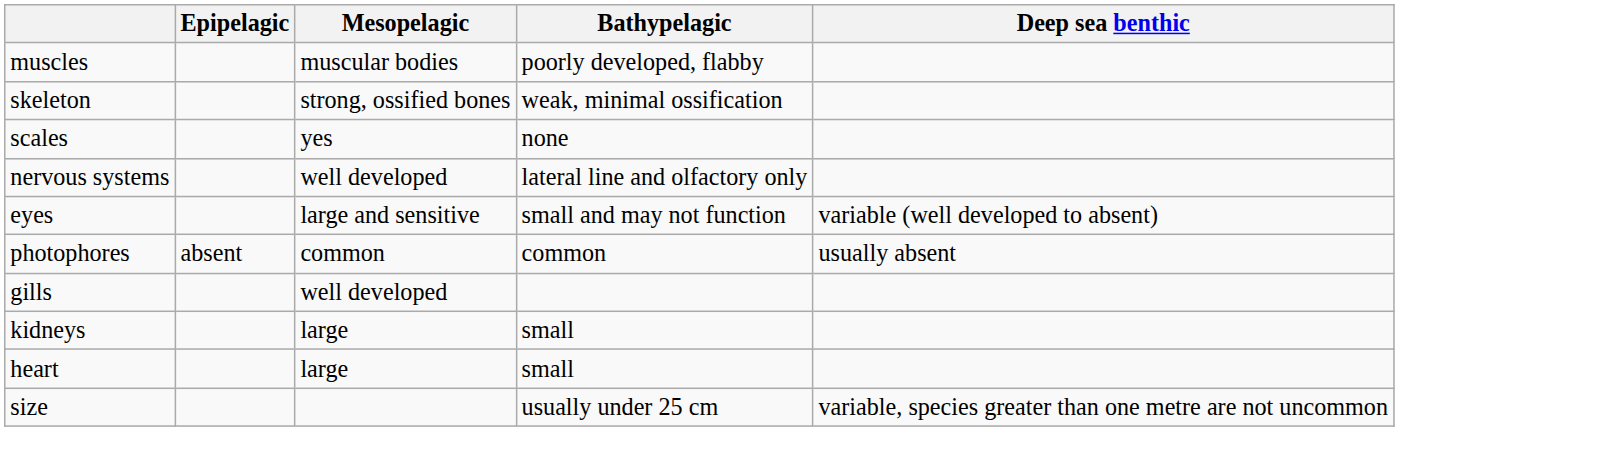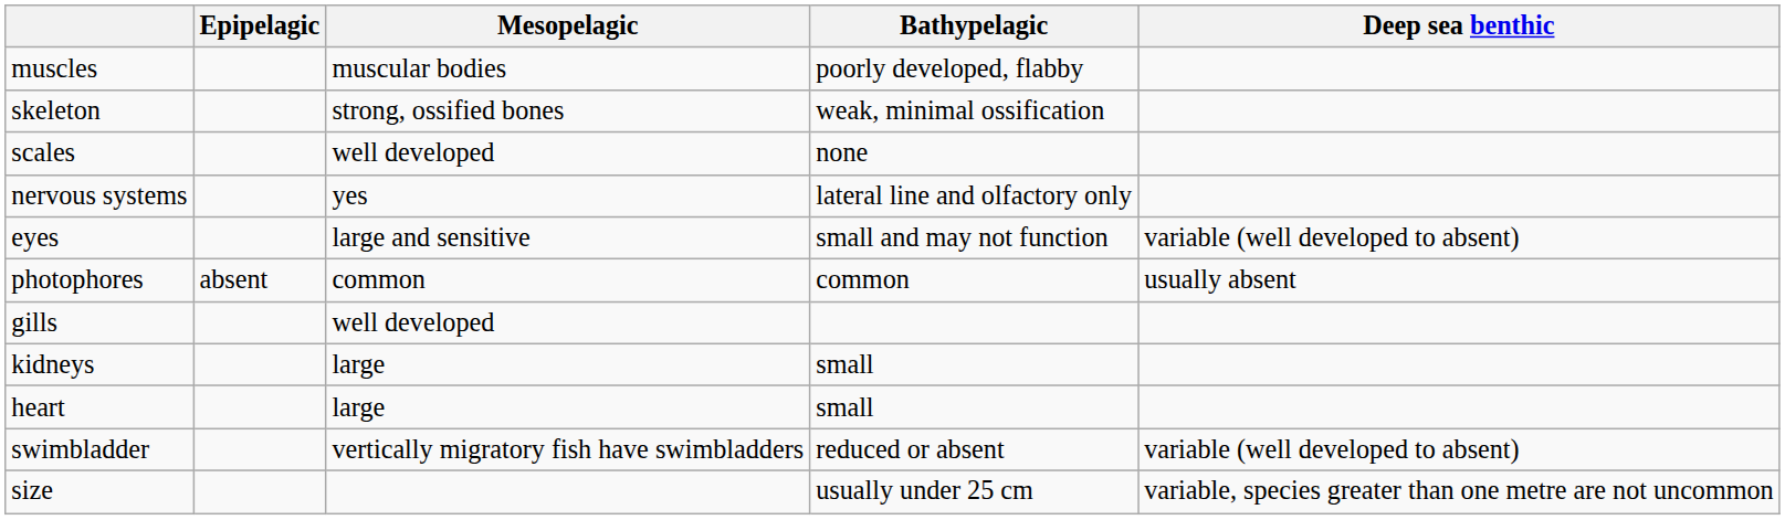 <table class="wikitable">
 <tr>
 <th></th>
 <th>Epipelagic</th>
 <th>Mesopelagic</th>
 <th>Bathypelagic</th>
 <th>Deep sea <a href='#'>benthic</a></th>
 </tr>
 <tr>
 <td>muscles</td>
 <td></td>
 <td>muscular bodies</td>
 <td>poorly developed, flabby</td>
 <td></td>
 </tr>
 <tr>
 <td>skeleton</td>
 <td></td>
 <td>strong, ossified bones</td>
 <td>weak, minimal ossification</td>
 <td></td>
 </tr>
 <tr>
 <td>scales</td>
 <td></td>
-<td>yes</td>
+<td>well developed</td>
 <td>none</td>
 <td></td>
 </tr>
 <tr>
 <td>nervous systems</td>
 <td></td>
-<td>well developed</td>
+<td>yes</td>
 <td>lateral line and olfactory only</td>
 <td></td>
 </tr>
 <tr>
 <td>eyes</td>
 <td></td>
 <td>large and sensitive</td>
 <td>small and may not function</td>
 <td>variable (well developed to absent)</td>
 </tr>
 <tr>
 <td>photophores</td>
 <td>absent</td>
 <td>common</td>
 <td>common</td>
 <td>usually absent</td>
 </tr>
 <tr>
 <td>gills</td>
 <td></td>
 <td>well developed</td>
 <td></td>
 <td></td>
 </tr>
 <tr>
 <td>kidneys</td>
 <td></td>
 <td>large</td>
 <td>small</td>
 <td></td>
 </tr>
 <tr>
 <td>heart</td>
 <td></td>
 <td>large</td>
 <td>small</td>
 <td></td>
 </tr>
 <tr>
+<td>swimbladder</td>
+<td></td>
+<td>vertically migratory fish have swimbladders</td>
+<td>reduced or absent</td>
+<td>variable (well developed to absent)</td>
+</tr>
+<tr>
 <td>size</td>
 <td></td>
 <td></td>
 <td>usually under 25 cm</td>
 <td>variable, species greater than one metre are not uncommon</td>
 </tr>
 </table>
